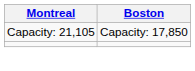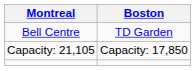 <table class="wikitable" style="text-align:center">
 <tr>
 <th> <a href='#'>Montreal</a></th>
 <th> <a href='#'>Boston</a></th>
+</tr>
+<tr>
+<td><a href='#'>Bell Centre</a></td>
+<td><a href='#'>TD Garden</a></td>
 </tr>
 <tr>
 <td>Capacity: 21,105</td>
 <td>Capacity: 17,850</td>
 </tr>
 <tr>
 <td></td>
 <td></td>
 </tr>
 </table>
